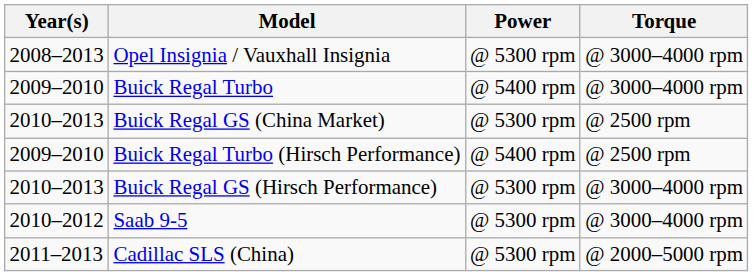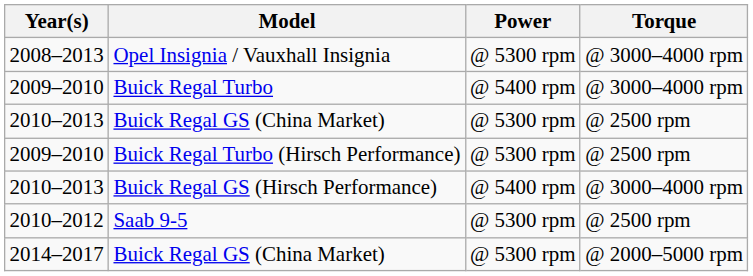 <table class="wikitable">
 <tr>
 <th scope="col">Year(s)</th>
 <th scope="col">Model</th>
 <th scope="col">Power</th>
 <th scope="col">Torque</th>
 </tr>
 <tr>
 <td>2008–2013</td>
 <td><a href='#'>Opel Insignia</a> / Vauxhall Insignia</td>
 <td> @ 5300 rpm</td>
 <td> @ 3000–4000 rpm</td>
 </tr>
 <tr>
 <td>2009–2010</td>
 <td><a href='#'>Buick Regal Turbo</a></td>
 <td> @ 5400 rpm</td>
 <td> @ 3000–4000 rpm</td>
 </tr>
 <tr>
 <td>2010–2013</td>
 <td><a href='#'>Buick Regal GS</a> (China Market)</td>
 <td> @ 5300 rpm</td>
 <td> @ 2500 rpm</td>
 </tr>
 <tr>
 <td>2009–2010</td>
 <td><a href='#'>Buick Regal Turbo</a> (Hirsch Performance)</td>
-<td> @ 5400 rpm</td>
+<td> @ 5300 rpm</td>
 <td> @ 2500 rpm</td>
 </tr>
 <tr>
 <td>2010–2013</td>
 <td><a href='#'>Buick Regal GS</a> (Hirsch Performance)</td>
-<td> @ 5300 rpm</td>
+<td> @ 5400 rpm</td>
 <td> @ 3000–4000 rpm</td>
 </tr>
 <tr>
 <td>2010–2012</td>
 <td><a href='#'>Saab 9-5</a></td>
 <td> @ 5300 rpm</td>
-<td> @ 3000–4000 rpm</td>
+<td> @ 2500 rpm</td>
 </tr>
 <tr>
-<td>2011–2013</td>
-<td><a href='#'>Cadillac SLS</a> (China)</td>
+<td>2014–2017</td>
+<td><a href='#'>Buick Regal GS</a> (China Market)</td>
 <td> @ 5300 rpm</td>
 <td> @ 2000–5000 rpm</td>
 </tr>
 </table>
